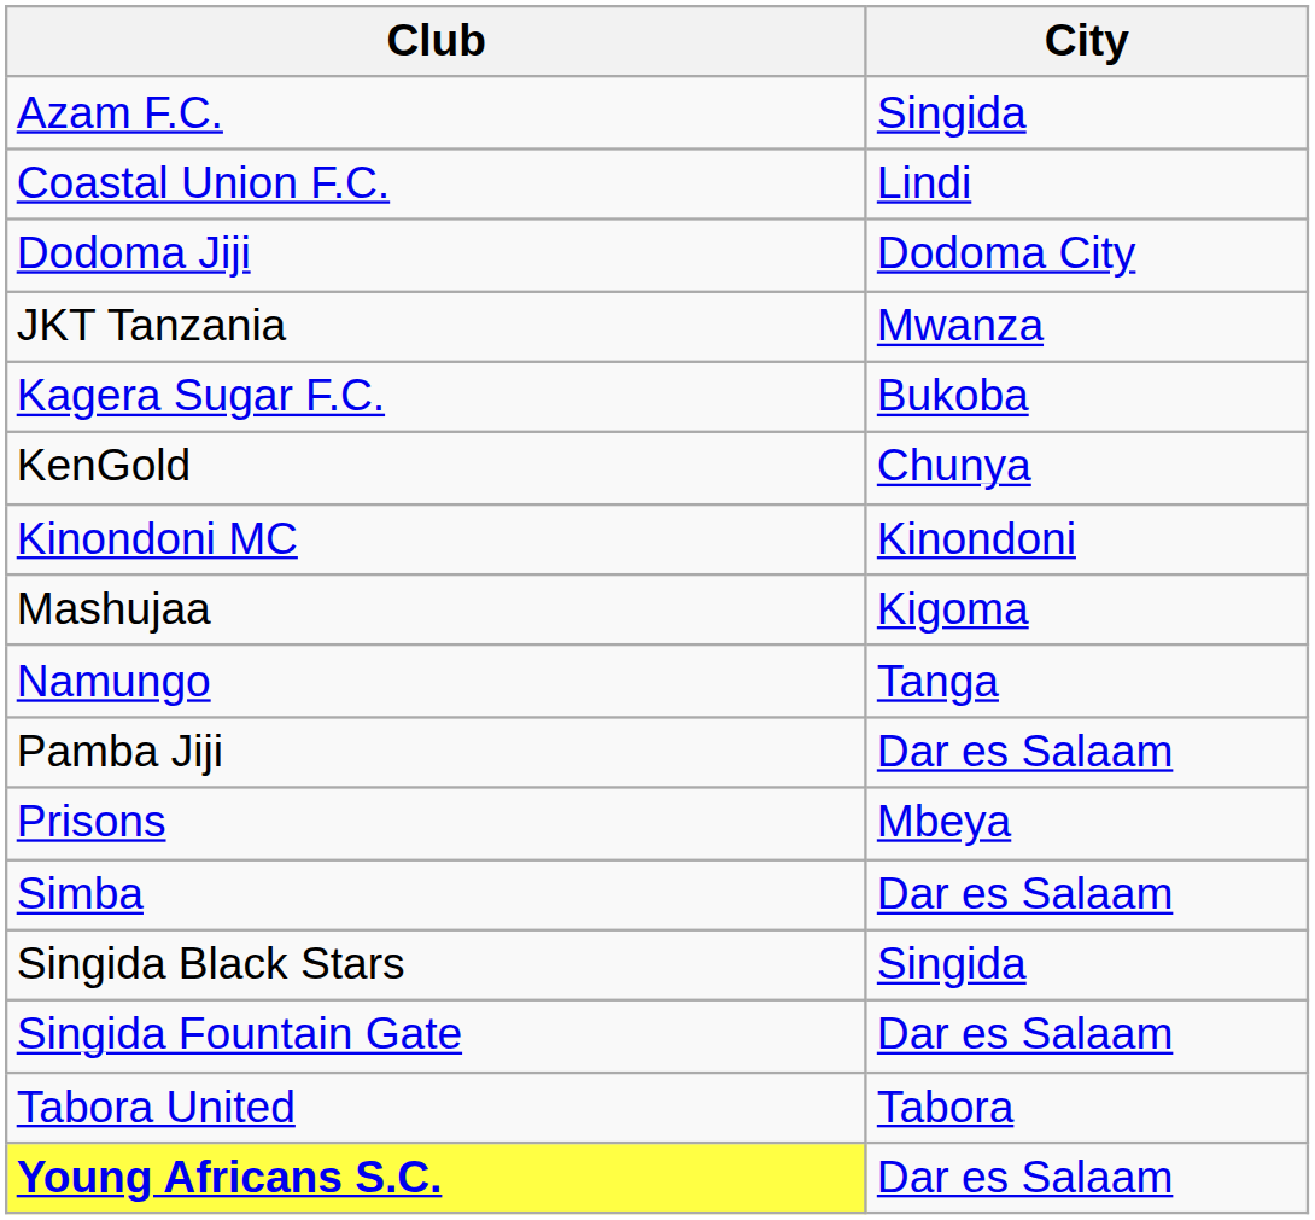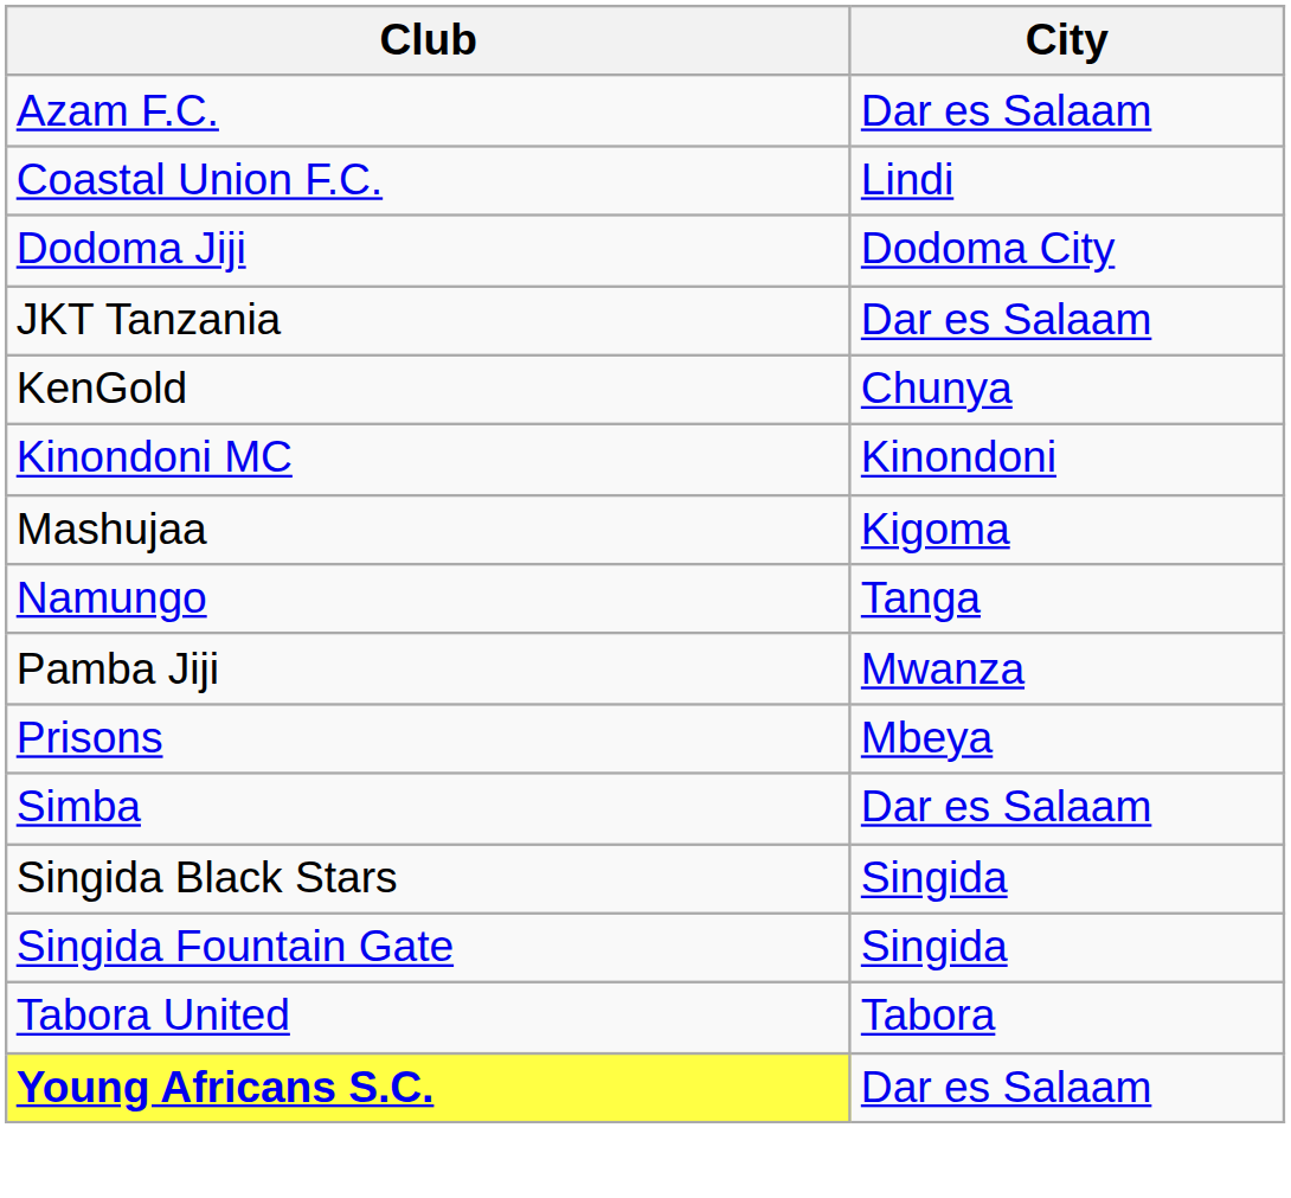 <table class="wikitable sortable">
 <tr>
 <th width="300px">Club</th>
 <th width="150px">City</th>
 </tr>
 <tr>
 <td><a href='#'>Azam F.C.</a></td>
-<td><a href='#'>Singida</a></td>
+<td><a href='#'>Dar es Salaam</a></td>
 </tr>
 <tr>
 <td><a href='#'>Coastal Union F.C.</a></td>
 <td><a href='#'>Lindi</a></td>
 </tr>
 <tr>
 <td><a href='#'>Dodoma Jiji</a></td>
 <td><a href='#'>Dodoma City</a></td>
 </tr>
 <tr>
 <td>JKT Tanzania</td>
-<td><a href='#'>Mwanza</a></td>
-</tr>
-<tr>
-<td><a href='#'>Kagera Sugar F.C.</a></td>
-<td><a href='#'>Bukoba</a></td>
+<td><a href='#'>Dar es Salaam</a></td>
 </tr>
 <tr>
 <td>KenGold</td>
 <td><a href='#'>Chunya</a></td>
 </tr>
 <tr>
 <td><a href='#'>Kinondoni MC</a></td>
 <td><a href='#'>Kinondoni</a></td>
 </tr>
 <tr>
 <td>Mashujaa</td>
 <td><a href='#'>Kigoma</a></td>
 </tr>
 <tr>
 <td><a href='#'>Namungo</a></td>
 <td><a href='#'>Tanga</a></td>
 </tr>
 <tr>
 <td>Pamba Jiji</td>
-<td><a href='#'>Dar es Salaam</a></td>
+<td><a href='#'>Mwanza</a></td>
 </tr>
 <tr>
 <td><a href='#'>Prisons</a></td>
 <td><a href='#'>Mbeya</a></td>
 </tr>
 <tr>
 <td><a href='#'>Simba</a></td>
 <td><a href='#'>Dar es Salaam</a></td>
 </tr>
 <tr>
 <td>Singida Black Stars</td>
 <td><a href='#'>Singida</a></td>
 </tr>
 <tr>
 <td><a href='#'>Singida Fountain Gate</a></td>
-<td><a href='#'>Dar es Salaam</a></td>
+<td><a href='#'>Singida</a></td>
 </tr>
 <tr>
 <td><a href='#'>Tabora United</a></td>
 <td><a href='#'>Tabora</a></td>
 </tr>
 <tr>
 <td bgcolor=#ffff44><strong><a href='#'>Young Africans S.C.</a></strong></td>
 <td><a href='#'>Dar es Salaam</a></td>
 </tr>
 </table>
